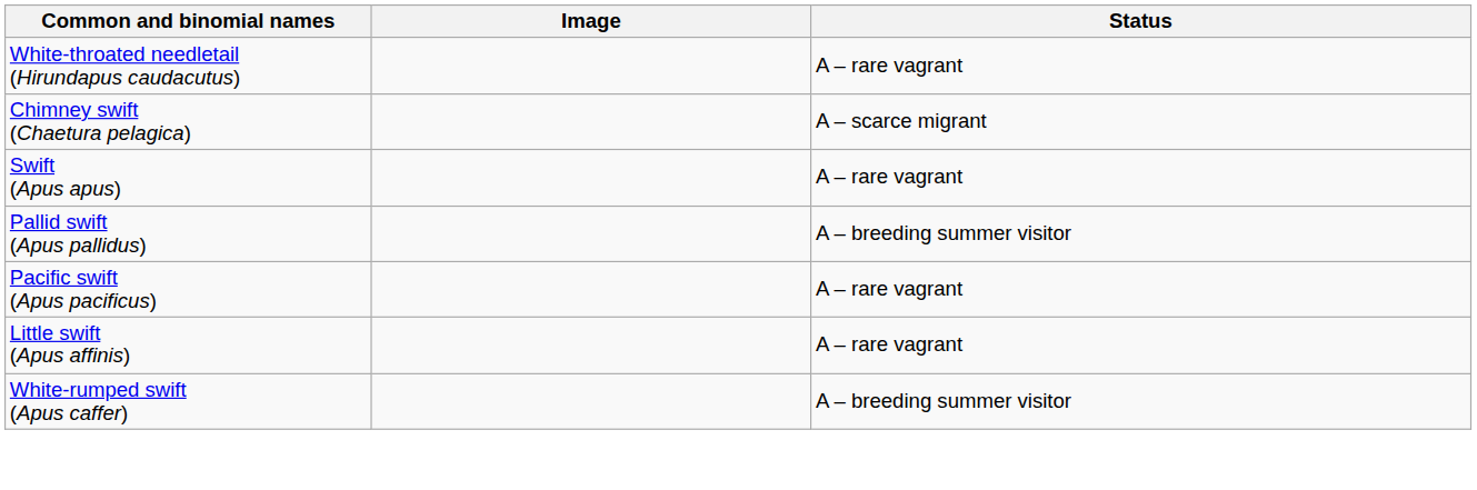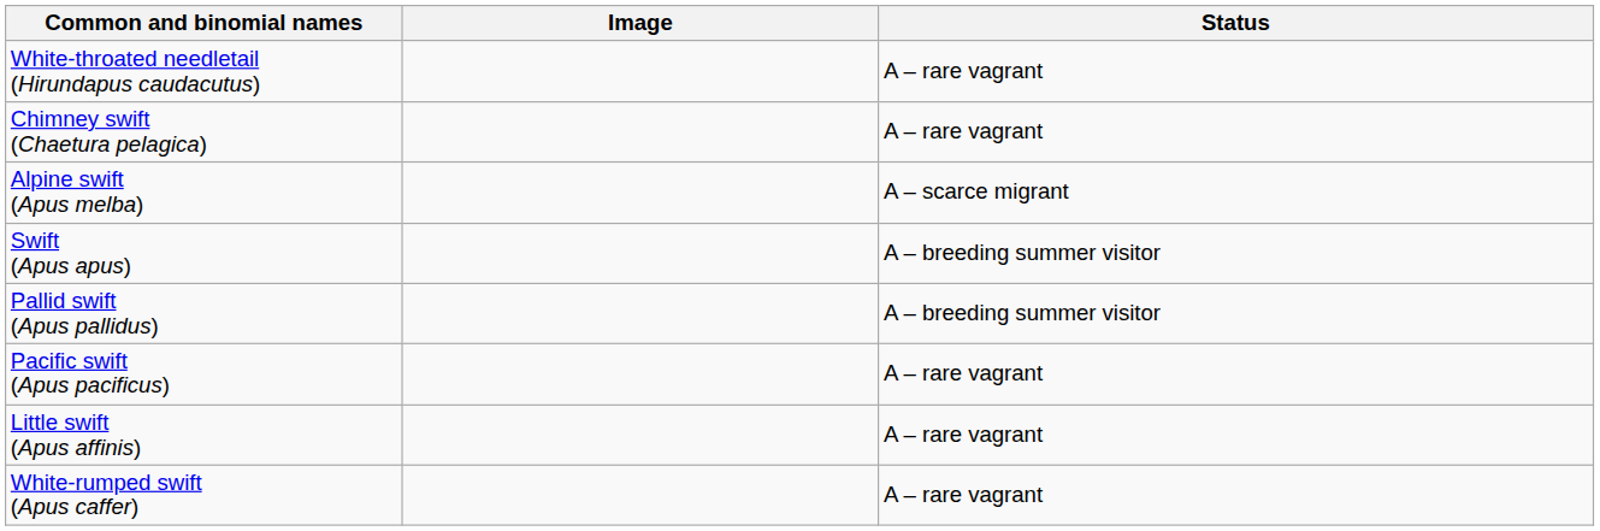 <table width=90% class="wikitable">
 <tr>
 <th width=25%>Common and binomial names</th>
 <th width=30%>Image</th>
 <th width=45%>Status</th>
 </tr>
 <tr>
 <td><a href='#'>White-throated needletail</a><br>(<em>Hirundapus caudacutus</em>)</td>
 <td></td>
 <td>A – rare vagrant</td>
 </tr>
 <tr>
 <td><a href='#'>Chimney swift</a><br>(<em>Chaetura pelagica</em>)</td>
 <td></td>
+<td>A – rare vagrant</td>
+</tr>
+<tr>
+<td><a href='#'>Alpine swift</a><br>(<em>Apus melba</em>)</td>
+<td></td>
 <td>A – scarce migrant</td>
 </tr>
 <tr>
 <td><a href='#'>Swift</a><br>(<em>Apus apus</em>)</td>
 <td></td>
-<td>A – rare vagrant</td>
+<td>A – breeding summer visitor</td>
 </tr>
 <tr>
 <td><a href='#'>Pallid swift</a><br>(<em>Apus pallidus</em>)</td>
 <td></td>
 <td>A – breeding summer visitor</td>
 </tr>
 <tr>
 <td><a href='#'>Pacific swift</a><br>(<em>Apus pacificus</em>)</td>
 <td></td>
 <td>A – rare vagrant</td>
 </tr>
 <tr>
 <td><a href='#'>Little swift</a><br>(<em>Apus affinis</em>)</td>
 <td></td>
 <td>A – rare vagrant</td>
 </tr>
 <tr>
 <td><a href='#'>White-rumped swift</a><br>(<em>Apus caffer</em>)</td>
 <td></td>
-<td>A – breeding summer visitor</td>
+<td>A – rare vagrant</td>
 </tr>
 </table>
